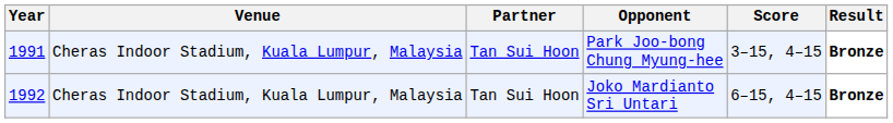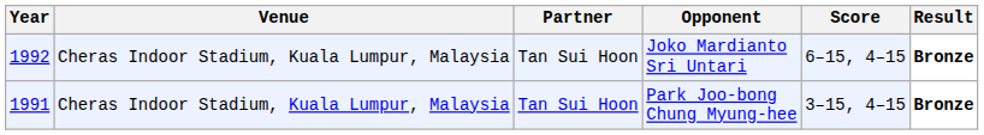 <table class="sortable wikitable" style="font-size: 90%;">
 <tr>
 <th>Year</th>
 <th>Venue</th>
 <th>Partner</th>
 <th>Opponent</th>
 <th>Score</th>
 <th>Result</th>
 </tr>
 <tr style="background:#ECF2FF">
+<td align="center"><a href='#'>1992</a></td>
+<td align="left">Cheras Indoor Stadium, Kuala Lumpur, Malaysia</td>
+<td align="left"> Tan Sui Hoon</td>
+<td align="left"> <a href='#'>Joko Mardianto</a> <br>  <a href='#'>Sri Untari</a></td>
+<td align="left">6–15, 4–15</td>
+<td style="text-align:left; background:white"> <strong>Bronze</strong></td>
+</tr>
+<tr style="background:#ECF2FF">
 <td align="center"><a href='#'>1991</a></td>
 <td align="left">Cheras Indoor Stadium, <a href='#'>Kuala Lumpur</a>, <a href='#'>Malaysia</a></td>
 <td align="left"> <a href='#'>Tan Sui Hoon</a></td>
 <td align="left"> <a href='#'>Park Joo-bong</a> <br>  <a href='#'>Chung Myung-hee</a></td>
 <td align="left">3–15, 4–15</td>
 <td style="text-align:left; background:white"> <strong>Bronze</strong></td>
 </tr>
-<tr style="background:#ECF2FF">
-<td align="center"><a href='#'>1992</a></td>
-<td align="left">Cheras Indoor Stadium, Kuala Lumpur, Malaysia</td>
-<td align="left"> Tan Sui Hoon</td>
-<td align="left"> <a href='#'>Joko Mardianto</a> <br>  <a href='#'>Sri Untari</a></td>
-<td align="left">6–15, 4–15</td>
-<td style="text-align:left; background:white"> <strong>Bronze</strong></td>
-</tr>
 </table>
